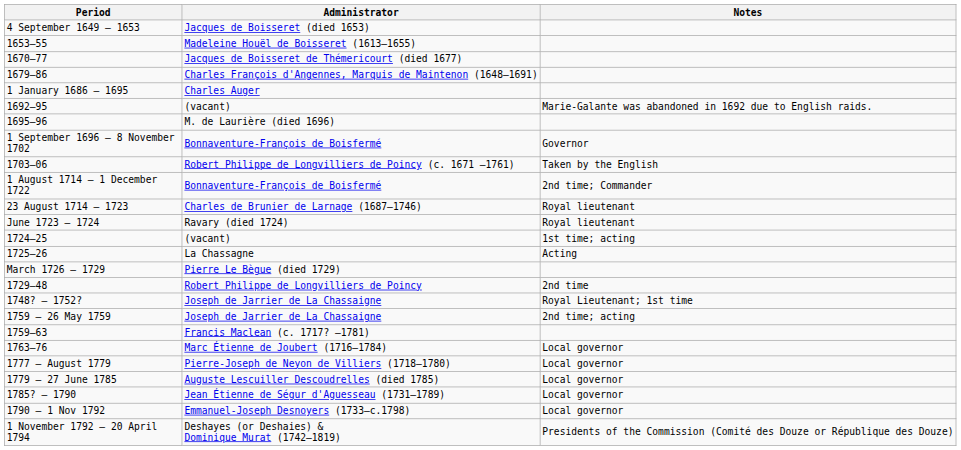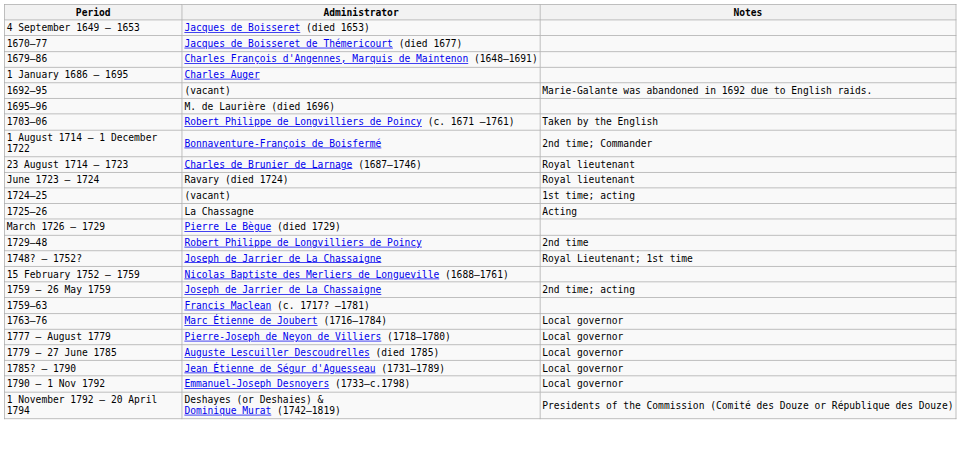 <table class=wikitable>
 <tr>
 <th style="width:18em;">Period</th>
 <th>Administrator</th>
 <th>Notes</th>
 </tr>
 <tr>
 <td>4 September 1649 – 1653</td>
 <td><a href='#'>Jacques de Boisseret</a> (died 1653)</td>
-<td></td>
-</tr>
-<tr>
-<td>1653–55</td>
-<td><a href='#'>Madeleine Houël de Boisseret</a> (1613–1655)</td>
 <td></td>
 </tr>
 <tr>
 <td>1670–77</td>
 <td><a href='#'>Jacques de Boisseret de Thémericourt</a> (died 1677)</td>
 <td></td>
 </tr>
 <tr>
 <td>1679–86</td>
 <td><a href='#'>Charles François d'Angennes, Marquis de Maintenon</a> (1648–1691)</td>
 <td></td>
 </tr>
 <tr>
 <td>1 January 1686 – 1695</td>
 <td><a href='#'>Charles Auger</a></td>
 <td></td>
 </tr>
 <tr>
 <td>1692–95</td>
 <td>(vacant)</td>
 <td>Marie-Galante was abandoned in 1692 due to English raids.</td>
 </tr>
 <tr>
 <td>1695–96</td>
 <td>M. de Laurière (died 1696)</td>
 <td></td>
-</tr>
-<tr>
-<td>1 September 1696 – 8 November 1702</td>
-<td><a href='#'>Bonnaventure-François de Boisfermé</a></td>
-<td>Governor</td>
 </tr>
 <tr>
 <td>1703–06</td>
 <td><a href='#'>Robert Philippe de Longvilliers de Poincy</a> (c. 1671 –1761)</td>
 <td>Taken by the English</td>
 </tr>
 <tr>
 <td>1 August 1714 – 1 December 1722</td>
 <td><a href='#'>Bonnaventure-François de Boisfermé</a></td>
 <td>2nd time; Commander</td>
 </tr>
 <tr>
 <td>23 August 1714 – 1723</td>
 <td><a href='#'>Charles de Brunier de Larnage</a> (1687–1746)</td>
 <td>Royal lieutenant</td>
 </tr>
 <tr>
 <td>June 1723 – 1724</td>
 <td>Ravary (died 1724)</td>
 <td>Royal lieutenant</td>
 </tr>
 <tr>
 <td>1724–25</td>
 <td>(vacant)</td>
 <td>1st time; acting</td>
 </tr>
 <tr>
 <td>1725–26</td>
 <td>La Chassagne</td>
 <td>Acting</td>
 </tr>
 <tr>
 <td>March 1726 – 1729</td>
 <td><a href='#'>Pierre Le Bègue</a> (died 1729)</td>
 <td></td>
 </tr>
 <tr>
 <td>1729–48</td>
 <td><a href='#'>Robert Philippe de Longvilliers de Poincy</a></td>
 <td>2nd time</td>
 </tr>
 <tr>
 <td>1748? – 1752?</td>
 <td><a href='#'>Joseph de Jarrier de La Chassaigne</a></td>
 <td>Royal Lieutenant; 1st time</td>
 </tr>
 <tr>
+<td>15 February 1752 – 1759</td>
+<td><a href='#'>Nicolas Baptiste des Merliers de Longueville</a> (1688–1761)</td>
+<td></td>
+</tr>
+<tr>
 <td>1759 – 26 May 1759</td>
 <td><a href='#'>Joseph de Jarrier de La Chassaigne</a></td>
 <td>2nd time; acting</td>
 </tr>
 <tr>
 <td>1759–63</td>
 <td><a href='#'>Francis Maclean</a> (c. 1717? –1781)</td>
 <td></td>
 </tr>
 <tr>
 <td>1763–76</td>
 <td><a href='#'>Marc Étienne de Joubert</a> (1716–1784)</td>
 <td>Local governor</td>
 </tr>
 <tr>
 <td>1777 – August 1779</td>
 <td><a href='#'>Pierre-Joseph de Neyon de Villiers</a> (1718–1780)</td>
 <td>Local governor</td>
 </tr>
 <tr>
 <td>1779 – 27 June 1785</td>
 <td><a href='#'>Auguste Lescuiller Descoudrelles</a> (died 1785)</td>
 <td>Local governor</td>
 </tr>
 <tr>
 <td>1785? – 1790</td>
 <td><a href='#'>Jean Étienne de Ségur d'Aguesseau</a> (1731–1789)</td>
 <td>Local governor</td>
 </tr>
 <tr>
 <td>1790 – 1 Nov 1792</td>
 <td><a href='#'>Emmanuel-Joseph Desnoyers</a> (1733–c.1798)</td>
 <td>Local governor</td>
 </tr>
 <tr>
 <td>1 November 1792 – 20 April 1794</td>
 <td>Deshayes (or Deshaies) &<br><a href='#'>Dominique Murat</a> (1742–1819)</td>
 <td>Presidents of the Commission (Comité des Douze or République des Douze)</td>
 </tr>
 </table>
